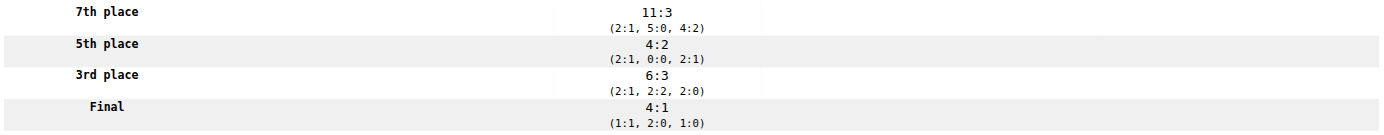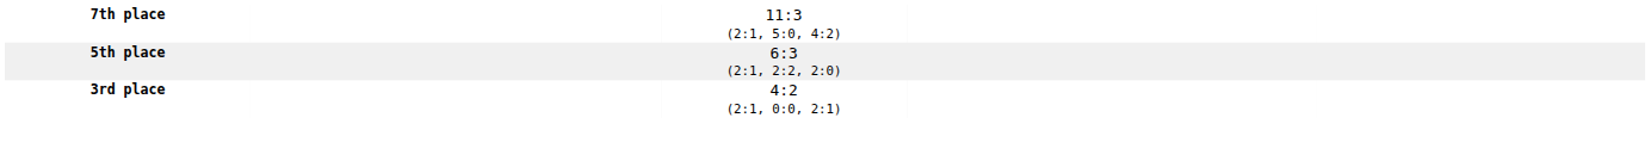 <table style="width: 70%; background: #F0F0F0;" cellspacing="0">
 <tr style="background: #FFFFFF;" valign="top">
 <td align="center" width="15%" style="font-size:90%;"><strong>7th place</strong></td>
 <td width="25%" align="right"></td>
 <td width="15%" align="center">11:3<br><small>(2:1, 5:0, 4:2)</small></td>
 <td width="25%" align="left"></td>
 <td style="font-size:85%;"></td>
 </tr>
 <tr valign="top">
 <td align="center" style="font-size:90%;"><strong>5th place</strong></td>
 <td align="right"></td>
-<td align="center">4:2<br><small>(2:1, 0:0, 2:1)</small></td>
+<td align="center">6:3<br><small>(2:1, 2:2, 2:0)</small></td>
 <td align="left"></td>
 <td style="font-size:85%;"></td>
 </tr>
 <tr style="background: #FFFFFF;" valign="top">
 <td align="center" width="15%" style="font-size:90%;"><strong>3rd place</strong></td>
 <td align="right"></td>
-<td align="center">6:3<br><small>(2:1, 2:2, 2:0)</small></td>
-<td align="left"></td>
-<td style="font-size:85%;"></td>
-</tr>
-<tr valign="top">
-<td align="center" style="font-size:90%;"><strong>Final</strong></td>
-<td align="right"></td>
-<td align="center">4:1<br><small>(1:1, 2:0, 1:0)</small></td>
+<td align="center">4:2<br><small>(2:1, 0:0, 2:1)</small></td>
 <td align="left"></td>
 <td style="font-size:85%;"></td>
 </tr>
 </table>
